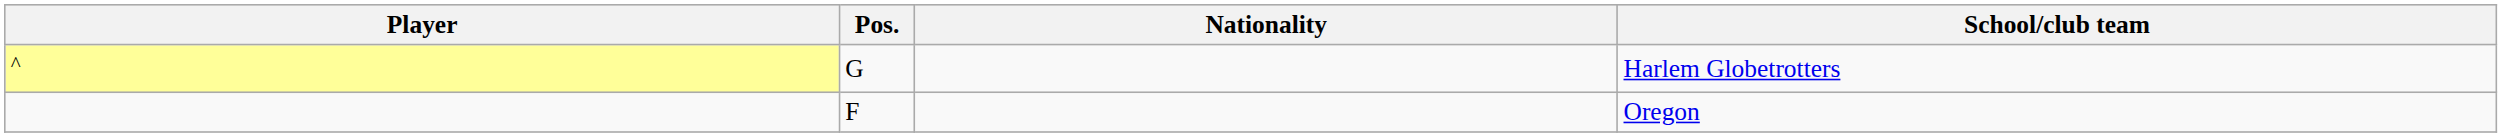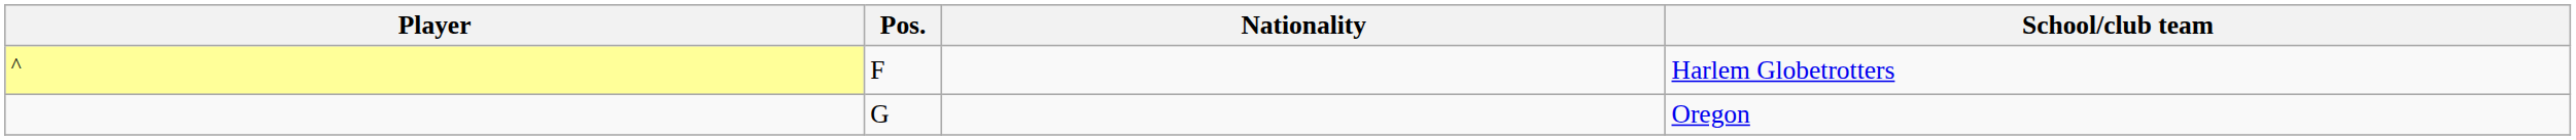 <table class="wikitable sortable sortable">
 <tr>
 <th style="width:19%;">Player</th>
 <th style="width:1%;">Pos.</th>
 <th style="width:16%;">Nationality</th>
 <th style="width:20%;">School/club team</th>
 </tr>
 <tr>
 <td bgcolor="#FFFF99"><sup>^</sup></td>
-<td>G</td>
+<td>F</td>
 <td></td>
 <td><a href='#'>Harlem Globetrotters</a></td>
 </tr>
 <tr>
 <td></td>
-<td>F</td>
+<td>G</td>
 <td></td>
 <td><a href='#'>Oregon</a></td>
 </tr>
 </table>
